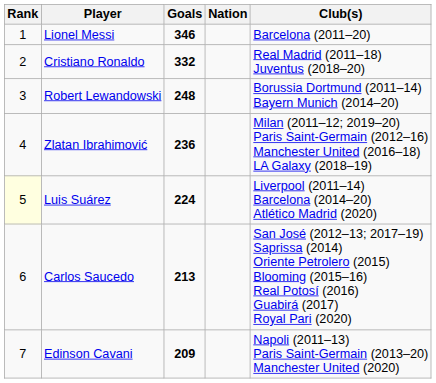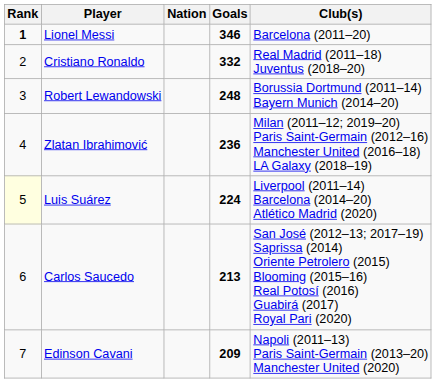 <table class="wikitable sortable">
 <tr>
 <th>Rank</th>
 <th>Player</th>
+<th>Nation</th>
 <th>Goals</th>
-<th>Nation</th>
 <th>Club(s)</th>
 </tr>
 <tr>
-<td align="center">1</td>
+<td align="center"><strong>1</strong></td>
 <td><a href='#'>Lionel Messi</a></td>
+<td></td>
 <td align="center"><strong>346</strong></td>
-<td></td>
 <td> <a href='#'>Barcelona</a> (2011–20)</td>
 </tr>
 <tr>
 <td align="center">2</td>
 <td><a href='#'>Cristiano Ronaldo</a></td>
+<td></td>
 <td align="center"><strong>332</strong></td>
-<td></td>
 <td> <a href='#'>Real Madrid</a> (2011–18)<br> <a href='#'>Juventus</a> (2018–20)</td>
 </tr>
 <tr>
 <td align="center">3</td>
 <td><a href='#'>Robert Lewandowski</a></td>
+<td></td>
 <td align="center"><strong>248</strong></td>
-<td></td>
 <td> <a href='#'>Borussia Dortmund</a> (2011–14)<br> <a href='#'>Bayern Munich</a> (2014–20)</td>
 </tr>
 <tr>
 <td align="center">4</td>
 <td><a href='#'>Zlatan Ibrahimović</a></td>
+<td></td>
 <td align="center"><strong>236</strong></td>
-<td></td>
 <td> <a href='#'>Milan</a> (2011–12; 2019–20)<br> <a href='#'>Paris Saint-Germain</a> (2012–16)<br> <a href='#'>Manchester United</a> (2016–18)<br> <a href='#'>LA Galaxy</a> (2018–19)</td>
 </tr>
 <tr>
 <td align="center" style="background: lightyellow;">5</td>
 <td><a href='#'>Luis Suárez</a></td>
+<td></td>
 <td align="center"><strong>224</strong></td>
-<td></td>
 <td> <a href='#'>Liverpool</a> (2011–14)<br> <a href='#'>Barcelona</a> (2014–20)<br> <a href='#'>Atlético Madrid</a> (2020)</td>
 </tr>
 <tr>
 <td align="center">6</td>
 <td><a href='#'>Carlos Saucedo</a></td>
+<td></td>
 <td align="center"><strong>213</strong></td>
-<td></td>
 <td> <a href='#'>San José</a> (2012–13; 2017–19)<br> <a href='#'>Saprissa</a> (2014)<br> <a href='#'>Oriente Petrolero</a> (2015)<br> <a href='#'>Blooming</a> (2015–16)<br> <a href='#'>Real Potosí</a> (2016)<br> <a href='#'>Guabirá</a> (2017)<br> <a href='#'>Royal Pari</a> (2020)</td>
 </tr>
 <tr>
 <td align="center">7</td>
 <td><a href='#'>Edinson Cavani</a></td>
+<td></td>
 <td align="center"><strong>209</strong></td>
-<td></td>
 <td> <a href='#'>Napoli</a> (2011–13)<br> <a href='#'>Paris Saint-Germain</a> (2013–20)<br> <a href='#'>Manchester United</a> (2020)</td>
 </tr>
 </table>
